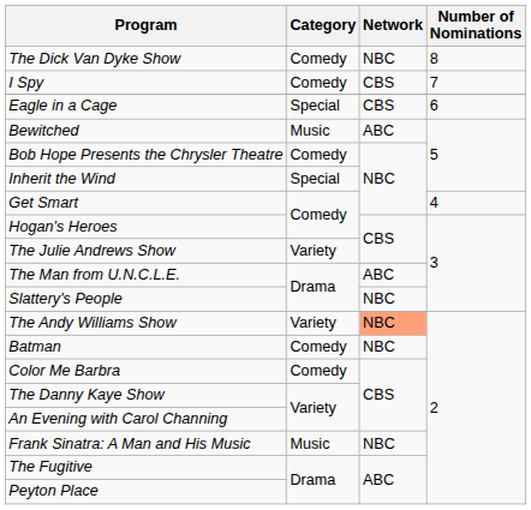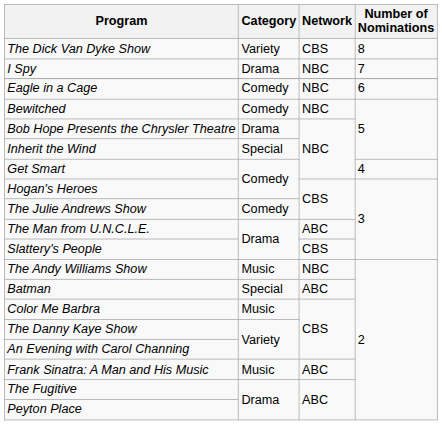 <table class="wikitable">
 <tr>
 <th>Program</th>
 <th>Category</th>
 <th>Network</th>
 <th>Number of<br>Nominations</th>
 </tr>
 <tr>
 <td><em>The Dick Van Dyke Show</em></td>
-<td>Comedy</td>
-<td>NBC</td>
+<td>Variety</td>
+<td>CBS</td>
 <td>8</td>
 </tr>
 <tr>
 <td><em>I Spy</em></td>
-<td>Comedy</td>
-<td>CBS</td>
+<td>Drama</td>
+<td>NBC</td>
 <td>7</td>
 </tr>
 <tr>
 </tr>
 <tr>
 <td><em>Eagle in a Cage</em></td>
-<td>Special</td>
-<td>CBS</td>
+<td>Comedy</td>
+<td>NBC</td>
 <td>6</td>
 </tr>
 <tr>
 <td><em>Bewitched</em></td>
-<td>Music</td>
-<td>ABC</td>
+<td>Comedy</td>
+<td>NBC</td>
 <td rowspan="3">5</td>
 </tr>
 <tr>
 <td><em>Bob Hope Presents the Chrysler Theatre</em></td>
-<td>Comedy</td>
+<td>Drama</td>
 <td rowspan="3">NBC</td>
 </tr>
 <tr>
 <td><em>Inherit the Wind</em></td>
 <td>Special</td>
 </tr>
 <tr>
 <td><em>Get Smart</em></td>
 <td rowspan="2">Comedy</td>
 <td>4</td>
 </tr>
 <tr>
 <td><em>Hogan's Heroes</em></td>
 <td rowspan="2">CBS</td>
 <td rowspan="4">3</td>
 </tr>
 <tr>
 <td><em>The Julie Andrews Show</em></td>
-<td>Variety</td>
+<td>Comedy</td>
 </tr>
 <tr>
 <td><em>The Man from U.N.C.L.E.</em></td>
 <td rowspan="2">Drama</td>
 <td>ABC</td>
 </tr>
 <tr>
 <td><em>Slattery's People</em></td>
-<td>NBC</td>
+<td>CBS</td>
 </tr>
 <tr>
 <td><em>The Andy Williams Show</em></td>
-<td>Variety</td>
-<td style="background: lightsalmon;">NBC</td>
+<td>Music</td>
+<td>NBC</td>
 <td rowspan="9">2</td>
 </tr>
 <tr>
 <td><em>Batman</em></td>
-<td>Comedy</td>
-<td>NBC</td>
+<td>Special</td>
+<td>ABC</td>
 </tr>
 <tr>
 <td><em>Color Me Barbra</em></td>
-<td>Comedy</td>
+<td>Music</td>
 <td rowspan="3">CBS</td>
 </tr>
 <tr>
 <td><em>The Danny Kaye Show</em></td>
 <td rowspan="2">Variety</td>
 </tr>
 <tr>
 <td><em>An Evening with Carol Channing</em></td>
 </tr>
 <tr>
 <td><em>Frank Sinatra: A Man and His Music</em></td>
 <td>Music</td>
-<td>NBC</td>
+<td>ABC</td>
 </tr>
 <tr>
 <td><em>The Fugitive</em></td>
 <td rowspan="2">Drama</td>
 <td rowspan="2">ABC</td>
 </tr>
 <tr>
 <td><em>Peyton Place</em></td>
 </tr>
 </table>
